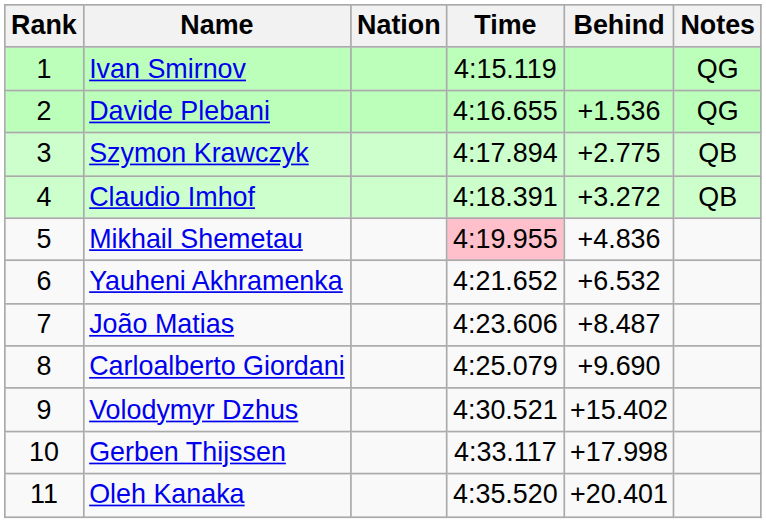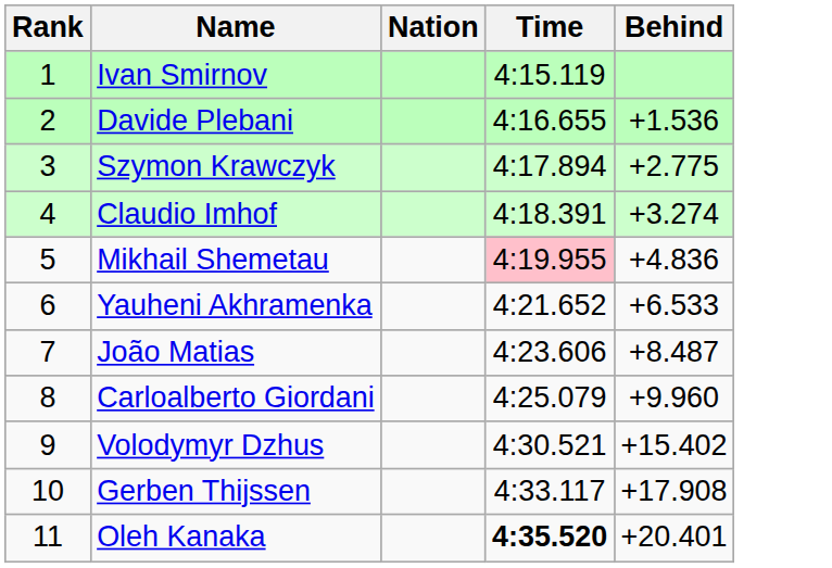 <table class="wikitable sortable" style="text-align:center">
 <tr>
 <th>Rank</th>
 <th>Name</th>
 <th>Nation</th>
 <th>Time</th>
 <th>Behind</th>
-<th>Notes</th>
 </tr>
 <tr bgcolor=bbffbb>
 <td>1</td>
 <td align=left><a href='#'>Ivan Smirnov</a></td>
 <td align=left></td>
 <td>4:15.119</td>
 <td></td>
-<td>QG</td>
 </tr>
 <tr bgcolor=bbffbb>
 <td>2</td>
 <td align=left><a href='#'>Davide Plebani</a></td>
 <td align=left></td>
 <td>4:16.655</td>
 <td>+1.536</td>
-<td>QG</td>
 </tr>
 <tr bgcolor=ccffcc>
 <td>3</td>
 <td align=left><a href='#'>Szymon Krawczyk</a></td>
 <td align=left></td>
 <td>4:17.894</td>
 <td>+2.775</td>
-<td>QB</td>
 </tr>
 <tr bgcolor=ccffcc>
 <td>4</td>
 <td align=left><a href='#'>Claudio Imhof</a></td>
 <td align=left></td>
 <td>4:18.391</td>
-<td>+3.272</td>
-<td>QB</td>
+<td>+3.274</td>
 </tr>
 <tr>
 <td>5</td>
 <td align=left><a href='#'>Mikhail Shemetau</a></td>
 <td align=left></td>
 <td style="background: pink;">4:19.955</td>
 <td>+4.836</td>
-<td></td>
 </tr>
 <tr>
 <td>6</td>
 <td align=left><a href='#'>Yauheni Akhramenka</a></td>
 <td align=left></td>
 <td>4:21.652</td>
-<td>+6.532</td>
-<td></td>
+<td>+6.533</td>
 </tr>
 <tr>
 <td>7</td>
 <td align=left><a href='#'>João Matias</a></td>
 <td align=left></td>
 <td>4:23.606</td>
 <td>+8.487</td>
-<td></td>
 </tr>
 <tr>
 <td>8</td>
 <td align=left><a href='#'>Carloalberto Giordani</a></td>
 <td align=left></td>
 <td>4:25.079</td>
-<td>+9.690</td>
-<td></td>
+<td>+9.960</td>
 </tr>
 <tr>
 <td>9</td>
 <td align=left><a href='#'>Volodymyr Dzhus</a></td>
 <td align=left></td>
 <td>4:30.521</td>
 <td>+15.402</td>
-<td></td>
 </tr>
 <tr>
 <td>10</td>
 <td align=left><a href='#'>Gerben Thijssen</a></td>
 <td align=left></td>
 <td>4:33.117</td>
-<td>+17.998</td>
-<td></td>
+<td>+17.908</td>
 </tr>
 <tr>
 <td>11</td>
 <td align=left><a href='#'>Oleh Kanaka</a></td>
 <td align=left></td>
-<td>4:35.520</td>
+<td><strong>4:35.520</strong></td>
 <td>+20.401</td>
-<td></td>
 </tr>
 </table>
